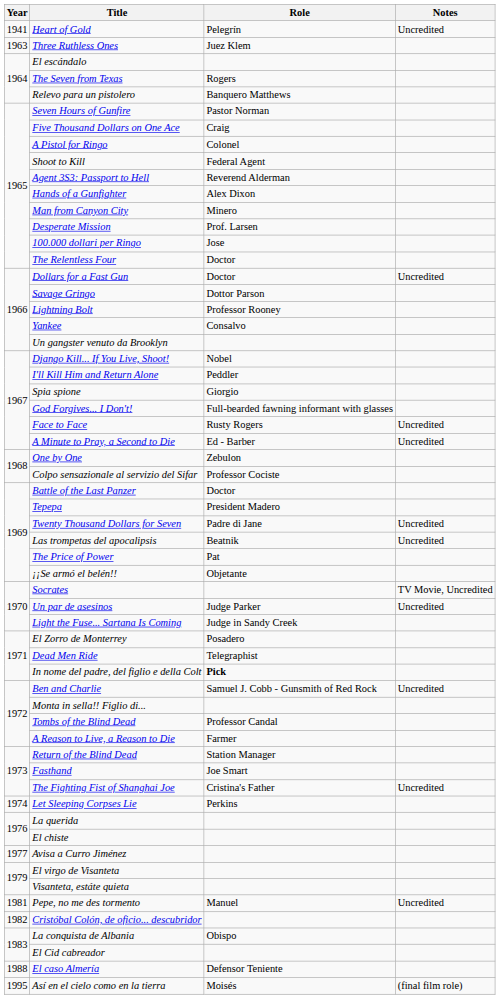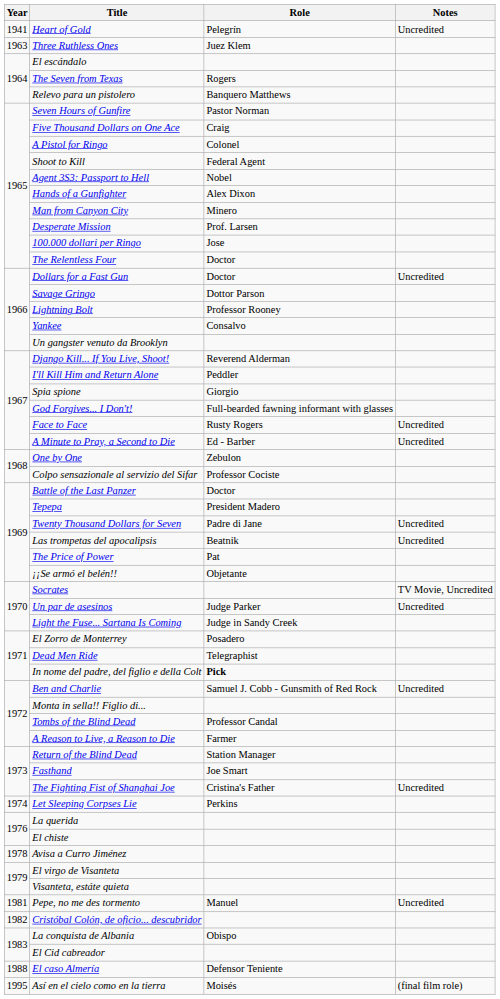 <table class="wikitable sortable">
 <tr>
 <th>Year</th>
 <th>Title</th>
 <th>Role</th>
 <th class="unsortable">Notes</th>
 </tr>
 <tr>
 <td>1941</td>
 <td><em><a href='#'>Heart of Gold</a></em></td>
 <td>Pelegrín</td>
 <td>Uncredited</td>
 </tr>
 <tr>
 <td>1963</td>
 <td><em><a href='#'>Three Ruthless Ones</a></em></td>
 <td>Juez Klem</td>
 <td></td>
 </tr>
 <tr>
 <td rowspan=3>1964</td>
 <td><em>El escándalo</em></td>
 <td></td>
 <td></td>
 </tr>
 <tr>
 <td><em><a href='#'>The Seven from Texas</a></em></td>
 <td>Rogers</td>
 <td></td>
 </tr>
 <tr>
 <td><em>Relevo para un pistolero</em></td>
 <td>Banquero Matthews</td>
 <td></td>
 </tr>
 <tr>
 <td rowspan=10>1965</td>
 <td><em><a href='#'>Seven Hours of Gunfire</a></em></td>
 <td>Pastor Norman</td>
 <td></td>
 </tr>
 <tr>
 <td><em><a href='#'>Five Thousand Dollars on One Ace</a></em></td>
 <td>Craig</td>
 <td></td>
 </tr>
 <tr>
 <td><em><a href='#'>A Pistol for Ringo</a></em></td>
 <td>Colonel</td>
 <td></td>
 </tr>
 <tr>
 <td><em>Shoot to Kill</em></td>
 <td>Federal Agent</td>
 <td></td>
 </tr>
 <tr>
 <td><em><a href='#'>Agent 3S3: Passport to Hell</a></em></td>
-<td>Reverend Alderman</td>
+<td>Nobel</td>
 <td></td>
 </tr>
 <tr>
 <td><em><a href='#'>Hands of a Gunfighter</a></em></td>
 <td>Alex Dixon</td>
 <td></td>
 </tr>
 <tr>
 <td><em><a href='#'>Man from Canyon City</a></em></td>
 <td>Minero</td>
 <td></td>
 </tr>
 <tr>
 <td><em><a href='#'>Desperate Mission</a></em></td>
 <td>Prof. Larsen</td>
 <td></td>
 </tr>
 <tr>
 <td><em><a href='#'>100.000 dollari per Ringo</a></em></td>
 <td>Jose</td>
 <td></td>
 </tr>
 <tr>
 <td><em><a href='#'>The Relentless Four</a></em></td>
 <td>Doctor</td>
 <td></td>
 </tr>
 <tr>
 <td rowspan=5>1966</td>
 <td><em><a href='#'>Dollars for a Fast Gun</a></em></td>
 <td>Doctor</td>
 <td>Uncredited</td>
 </tr>
 <tr>
 <td><em><a href='#'>Savage Gringo</a></em></td>
 <td>Dottor Parson</td>
 <td></td>
 </tr>
 <tr>
 <td><em><a href='#'>Lightning Bolt</a></em></td>
 <td>Professor Rooney</td>
 <td></td>
 </tr>
 <tr>
 <td><em><a href='#'>Yankee</a></em></td>
 <td>Consalvo</td>
 <td></td>
 </tr>
 <tr>
 <td><em>Un gangster venuto da Brooklyn</em></td>
 <td></td>
 <td></td>
 </tr>
 <tr>
 <td rowspan=6>1967</td>
 <td><em><a href='#'>Django Kill... If You Live, Shoot!</a></em></td>
-<td>Nobel</td>
+<td>Reverend Alderman</td>
 <td></td>
 </tr>
 <tr>
 <td><em><a href='#'>I'll Kill Him and Return Alone</a></em></td>
 <td>Peddler</td>
 <td></td>
 </tr>
 <tr>
 <td><em>Spia spione</em></td>
 <td>Giorgio</td>
 <td></td>
 </tr>
 <tr>
 <td><em><a href='#'>God Forgives... I Don't!</a></em></td>
 <td>Full-bearded fawning informant with glasses</td>
 <td></td>
 </tr>
 <tr>
 <td><em><a href='#'>Face to Face</a></em></td>
 <td>Rusty Rogers</td>
 <td>Uncredited</td>
 </tr>
 <tr>
 <td><em><a href='#'>A Minute to Pray, a Second to Die</a></em></td>
 <td>Ed - Barber</td>
 <td>Uncredited</td>
 </tr>
 <tr>
 <td rowspan=2>1968</td>
 <td><em><a href='#'>One by One</a></em></td>
 <td>Zebulon</td>
 <td></td>
 </tr>
 <tr>
 <td><em>Colpo sensazionale al servizio del Sifar</em></td>
 <td>Professor Cociste</td>
 <td></td>
 </tr>
 <tr>
 <td rowspan=6>1969</td>
 <td><em><a href='#'>Battle of the Last Panzer</a></em></td>
 <td>Doctor</td>
 <td></td>
 </tr>
 <tr>
 <td><em><a href='#'>Tepepa</a></em></td>
 <td>President Madero</td>
 <td></td>
 </tr>
 <tr>
 <td><em><a href='#'>Twenty Thousand Dollars for Seven</a></em></td>
 <td>Padre di Jane</td>
 <td>Uncredited</td>
 </tr>
 <tr>
 <td><em>Las trompetas del apocalipsis</em></td>
 <td>Beatnik</td>
 <td>Uncredited</td>
 </tr>
 <tr>
 <td><em><a href='#'>The Price of Power</a></em></td>
 <td>Pat</td>
 <td></td>
 </tr>
 <tr>
 <td><em>¡¡Se armó el belén!!</em></td>
 <td>Objetante</td>
 <td></td>
 </tr>
 <tr>
 <td rowspan=3>1970</td>
 <td><em><a href='#'>Socrates</a></em></td>
 <td></td>
 <td>TV Movie, Uncredited</td>
 </tr>
 <tr>
 <td><em><a href='#'>Un par de asesinos</a></em></td>
 <td>Judge Parker</td>
 <td>Uncredited</td>
 </tr>
 <tr>
 <td><em><a href='#'>Light the Fuse... Sartana Is Coming</a></em></td>
 <td>Judge in Sandy Creek</td>
 <td></td>
 </tr>
 <tr>
 <td rowspan=3>1971</td>
 <td><em>El Zorro de Monterrey</em></td>
 <td>Posadero</td>
 <td></td>
 </tr>
 <tr>
 <td><em><a href='#'>Dead Men Ride</a></em></td>
 <td>Telegraphist</td>
 <td></td>
 </tr>
 <tr>
 <td><em>In nome del padre, del figlio e della Colt</em></td>
 <td><strong>Pick</strong></td>
 <td></td>
 </tr>
 <tr>
 <td rowspan=4>1972</td>
 <td><em><a href='#'>Ben and Charlie</a></em></td>
 <td>Samuel J. Cobb - Gunsmith of Red Rock</td>
 <td>Uncredited</td>
 </tr>
 <tr>
 <td><em>Monta in sella!! Figlio di...</em></td>
 <td></td>
 <td></td>
 </tr>
 <tr>
 <td><em><a href='#'>Tombs of the Blind Dead</a></em></td>
 <td>Professor Candal</td>
 <td></td>
 </tr>
 <tr>
 <td><em><a href='#'>A Reason to Live, a Reason to Die</a></em></td>
 <td>Farmer</td>
 <td></td>
 </tr>
 <tr>
 <td rowspan=3>1973</td>
 <td><em><a href='#'>Return of the Blind Dead</a></em></td>
 <td>Station Manager</td>
 <td></td>
 </tr>
 <tr>
 <td><em><a href='#'>Fasthand</a></em></td>
 <td>Joe Smart</td>
 <td></td>
 </tr>
 <tr>
 <td><em><a href='#'>The Fighting Fist of Shanghai Joe</a></em></td>
 <td>Cristina's Father</td>
 <td>Uncredited</td>
 </tr>
 <tr>
 <td>1974</td>
 <td><em><a href='#'>Let Sleeping Corpses Lie</a></em></td>
 <td>Perkins</td>
 <td></td>
 </tr>
 <tr>
 <td rowspan=2>1976</td>
 <td><em>La querida</em></td>
 <td></td>
 <td></td>
 </tr>
 <tr>
 <td><em>El chiste</em></td>
 <td></td>
 <td></td>
 </tr>
 <tr>
-<td>1977</td>
+<td>1978</td>
 <td><em>Avisa a Curro Jiménez</em></td>
 <td></td>
 <td></td>
 </tr>
 <tr>
 <td rowspan=2>1979</td>
 <td><em>El virgo de Visanteta</em></td>
 <td></td>
 <td></td>
 </tr>
 <tr>
 <td><em>Visanteta, estáte quieta</em></td>
 <td></td>
 <td></td>
 </tr>
 <tr>
 <td>1981</td>
 <td><em>Pepe, no me des tormento</em></td>
 <td>Manuel</td>
 <td>Uncredited</td>
 </tr>
 <tr>
 <td>1982</td>
 <td><em><a href='#'>Cristóbal Colón, de oficio... descubridor</a></em></td>
 <td></td>
 <td></td>
 </tr>
 <tr>
 <td rowspan=2>1983</td>
 <td><em>La conquista de Albania</em></td>
 <td>Obispo</td>
 <td></td>
 </tr>
 <tr>
 <td><em>El Cid cabreador</em></td>
 <td></td>
 <td></td>
 </tr>
 <tr>
 <td>1988</td>
 <td><em><a href='#'>El caso Almería</a></em></td>
 <td>Defensor Teniente</td>
 <td></td>
 </tr>
 <tr>
 <td>1995</td>
 <td><em>Así en el cielo como en la tierra</em></td>
 <td>Moisés</td>
 <td>(final film role)</td>
 </tr>
 </table>
